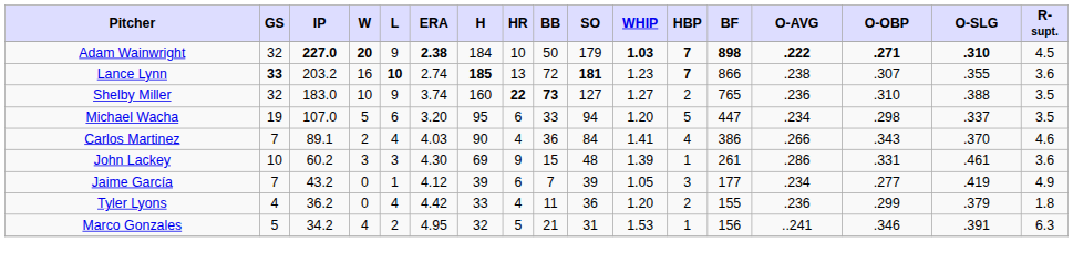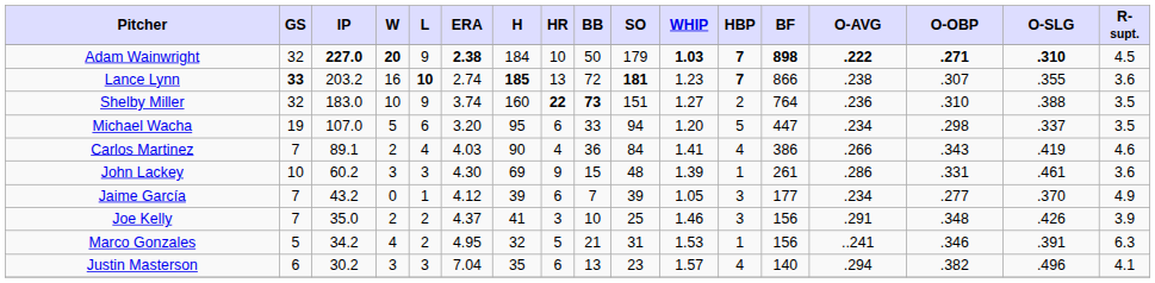 <table class="wikitable sortable">
 <tr>
 <th style="background:#ddf; width:17%;">Pitcher</th>
 <th style="background:#ddf; width:1%;">GS</th>
 <th style="background:#ddf; width:4%;">IP</th>
 <th style="background:#ddf; width:2%;">W</th>
 <th style="background:#ddf; width:2%;">L</th>
 <th style="background:#ddf; width:3%;">ERA</th>
 <th style="background:#ddf; width:3%;">H</th>
 <th style="background:#ddf; width:1%;">HR</th>
 <th style="background:#ddf; width:2%;">BB</th>
 <th style="background:#ddf; width:3%;">SO</th>
 <th style="background:#ddf; width:3%;"><a href='#'>WHIP</a></th>
 <th style="background:#ddf; width:1%;">HBP</th>
 <th style="background:#ddf; width:3%;">BF</th>
 <th style="background:#ddf; width:6%;">O-AVG</th>
 <th style="background:#ddf; width:6%;">O-OBP</th>
 <th style="background:#ddf; width:6%;">O-SLG<br></th>
 <th style="background:#ddf; width:3%;">R-<small>supt.</small></th>
 </tr>
 <tr>
 </tr>
 <tr style="text-align:center;">
 <td><a href='#'>Adam Wainwright</a></td>
 <td>32</td>
 <td><strong>227.0</strong></td>
 <td><strong>20</strong></td>
 <td>9</td>
 <td><strong>2.38</strong></td>
 <td>184</td>
 <td>10</td>
 <td>50</td>
 <td>179</td>
 <td><strong>1.03</strong></td>
 <td><strong>7</strong></td>
 <td><strong>898</strong></td>
 <td><strong>.222</strong></td>
 <td><strong>.271</strong></td>
 <td><strong>.310</strong></td>
 <td>4.5</td>
 </tr>
 <tr style="text-align:center;">
 <td><a href='#'>Lance Lynn</a></td>
 <td><strong>33</strong></td>
 <td>203.2</td>
 <td>16</td>
 <td><strong>10</strong></td>
 <td>2.74</td>
 <td><strong>185</strong></td>
 <td>13</td>
 <td>72</td>
 <td><strong>181</strong></td>
 <td>1.23</td>
 <td><strong>7</strong></td>
 <td>866</td>
 <td>.238</td>
 <td>.307</td>
 <td>.355</td>
 <td>3.6</td>
 </tr>
 <tr style="text-align:center;">
 <td><a href='#'>Shelby Miller</a></td>
 <td>32</td>
 <td>183.0</td>
 <td>10</td>
 <td>9</td>
 <td>3.74</td>
 <td>160</td>
 <td><strong>22</strong></td>
 <td><strong>73</strong></td>
-<td>127</td>
+<td>151</td>
 <td>1.27</td>
 <td>2</td>
-<td>765</td>
+<td>764</td>
 <td>.236</td>
 <td>.310</td>
 <td>.388</td>
 <td>3.5</td>
 </tr>
 <tr style="text-align:center;">
 <td><a href='#'>Michael Wacha</a></td>
 <td>19</td>
 <td>107.0</td>
 <td>5</td>
 <td>6</td>
 <td>3.20</td>
 <td>95</td>
 <td>6</td>
 <td>33</td>
 <td>94</td>
 <td>1.20</td>
 <td>5</td>
 <td>447</td>
 <td>.234</td>
 <td>.298</td>
 <td>.337</td>
 <td>3.5</td>
 </tr>
 <tr style="text-align:center;">
 <td><a href='#'>Carlos Martinez</a></td>
 <td>7</td>
 <td>89.1</td>
 <td>2</td>
 <td>4</td>
 <td>4.03</td>
 <td>90</td>
 <td>4</td>
 <td>36</td>
 <td>84</td>
 <td>1.41</td>
 <td>4</td>
 <td>386</td>
 <td>.266</td>
 <td>.343</td>
-<td>.370</td>
+<td>.419</td>
 <td>4.6</td>
 </tr>
 <tr align=center>
 <td><a href='#'>John Lackey</a></td>
 <td>10</td>
 <td>60.2</td>
 <td>3</td>
 <td>3</td>
 <td>4.30</td>
 <td>69</td>
 <td>9</td>
 <td>15</td>
 <td>48</td>
 <td>1.39</td>
 <td>1</td>
 <td>261</td>
 <td>.286</td>
 <td>.331</td>
 <td>.461</td>
 <td>3.6</td>
 </tr>
 <tr align=center>
 <td><a href='#'>Jaime García</a></td>
 <td>7</td>
 <td>43.2</td>
 <td>0</td>
 <td>1</td>
 <td>4.12</td>
 <td>39</td>
 <td>6</td>
 <td>7</td>
 <td>39</td>
 <td>1.05</td>
 <td>3</td>
 <td>177</td>
 <td>.234</td>
 <td>.277</td>
-<td>.419</td>
+<td>.370</td>
 <td>4.9</td>
 </tr>
 <tr style="text-align:center;">
-<td><a href='#'>Tyler Lyons</a></td>
-<td>4</td>
-<td>36.2</td>
-<td>0</td>
-<td>4</td>
-<td>4.42</td>
-<td>33</td>
-<td>4</td>
-<td>11</td>
-<td>36</td>
-<td>1.20</td>
+<td><a href='#'>Joe Kelly</a></td>
+<td>7</td>
+<td>35.0</td>
 <td>2</td>
-<td>155</td>
-<td>.236</td>
-<td>.299</td>
-<td>.379</td>
-<td>1.8</td>
+<td>2</td>
+<td>4.37</td>
+<td>41</td>
+<td>3</td>
+<td>10</td>
+<td>25</td>
+<td>1.46</td>
+<td>3</td>
+<td>156</td>
+<td>.291</td>
+<td>.348</td>
+<td>.426</td>
+<td>3.9</td>
 </tr>
 <tr style="text-align:center;">
 <td><a href='#'>Marco Gonzales</a></td>
 <td>5</td>
 <td>34.2</td>
 <td>4</td>
 <td>2</td>
 <td>4.95</td>
 <td>32</td>
 <td>5</td>
 <td>21</td>
 <td>31</td>
 <td>1.53</td>
 <td>1</td>
 <td>156</td>
 <td>..241</td>
 <td>.346</td>
 <td>.391</td>
 <td>6.3</td>
 </tr>
+<tr style="text-align:center;">
+<td><a href='#'>Justin Masterson</a></td>
+<td>6</td>
+<td>30.2</td>
+<td>3</td>
+<td>3</td>
+<td>7.04</td>
+<td>35</td>
+<td>6</td>
+<td>13</td>
+<td>23</td>
+<td>1.57</td>
+<td>4</td>
+<td>140</td>
+<td>.294</td>
+<td>.382</td>
+<td>.496</td>
+<td>4.1</td>
+</tr>
 <tr align=center>
 </tr>
 </table>
